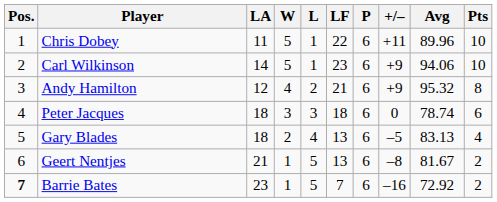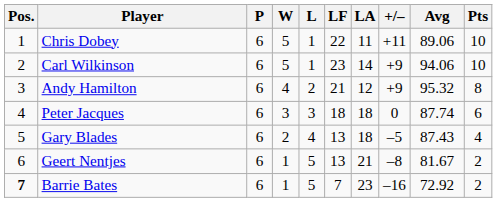 <table class="wikitable" style="text-align:center; margin: 1em auto 1em auto, align:left">
 <tr>
 <th width=20>Pos.</th>
 <th width=212>Player</th>
-<th width=20>LA</th>
+<th width=20>P</th>
 <th width=20>W</th>
 <th width=20>L</th>
 <th width=20>LF</th>
-<th width=20>P</th>
+<th width=20>LA</th>
 <th width=25>+/–</th>
 <th width=50>Avg</th>
 <th width=20>Pts</th>
 </tr>
 <tr style=>
 <td>1</td>
 <td align=left> <a href='#'>Chris Dobey</a></td>
-<td>11</td>
+<td>6</td>
 <td>5</td>
 <td>1</td>
 <td>22</td>
-<td>6</td>
+<td>11</td>
 <td>+11</td>
-<td>89.96</td>
+<td>89.06</td>
 <td>10</td>
 </tr>
 <tr style=>
 <td>2</td>
 <td align=left> <a href='#'>Carl Wilkinson</a></td>
-<td>14</td>
+<td>6</td>
 <td>5</td>
 <td>1</td>
 <td>23</td>
-<td>6</td>
+<td>14</td>
 <td>+9</td>
 <td>94.06</td>
 <td>10</td>
 </tr>
 <tr style=>
 <td>3</td>
 <td align=left> <a href='#'>Andy Hamilton</a></td>
-<td>12</td>
+<td>6</td>
 <td>4</td>
 <td>2</td>
 <td>21</td>
-<td>6</td>
+<td>12</td>
 <td>+9</td>
 <td>95.32</td>
 <td>8</td>
 </tr>
 <tr style=>
 <td>4</td>
 <td align=left> <a href='#'>Peter Jacques</a></td>
-<td>18</td>
+<td>6</td>
 <td>3</td>
 <td>3</td>
 <td>18</td>
-<td>6</td>
+<td>18</td>
 <td>0</td>
-<td>78.74</td>
+<td>87.74</td>
 <td>6</td>
 </tr>
 <tr style=>
 <td>5</td>
 <td align=left> <a href='#'>Gary Blades</a></td>
-<td>18</td>
+<td>6</td>
 <td>2</td>
 <td>4</td>
 <td>13</td>
-<td>6</td>
+<td>18</td>
 <td>–5</td>
-<td>83.13</td>
+<td>87.43</td>
 <td>4</td>
 </tr>
 <tr style=>
 <td>6</td>
 <td align=left> <a href='#'>Geert Nentjes</a></td>
-<td>21</td>
+<td>6</td>
 <td>1</td>
 <td>5</td>
 <td>13</td>
-<td>6</td>
+<td>21</td>
 <td>–8</td>
 <td>81.67</td>
 <td>2</td>
 </tr>
 <tr style=>
 <td><strong>7</strong></td>
 <td align=left> <a href='#'>Barrie Bates</a></td>
-<td>23</td>
+<td>6</td>
 <td>1</td>
 <td>5</td>
 <td>7</td>
-<td>6</td>
+<td>23</td>
 <td>–16</td>
 <td>72.92</td>
 <td>2</td>
 </tr>
 </table>
